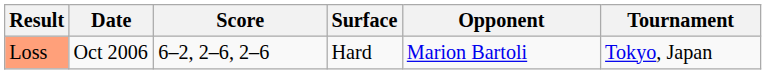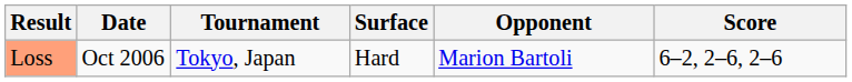 <table class="sortable wikitable">
 <tr>
 <th>Result</th>
 <th style="width:60px;">Date</th>
-<th style="width:130px;" class="unsortable">Score</th>
+<th style="width:120px;">Tournament</th>
 <th>Surface</th>
 <th style="width:150px;">Opponent</th>
-<th style="width:120px;">Tournament</th>
+<th style="width:130px;" class="unsortable">Score</th>
 </tr>
 <tr>
 <td style="background:#ffa07a;">Loss</td>
 <td>Oct 2006</td>
-<td>6–2, 2–6, 2–6</td>
+<td><a href='#'>Tokyo</a>, Japan</td>
 <td>Hard</td>
 <td> <a href='#'>Marion Bartoli</a></td>
-<td><a href='#'>Tokyo</a>, Japan</td>
+<td>6–2, 2–6, 2–6</td>
 </tr>
 </table>
